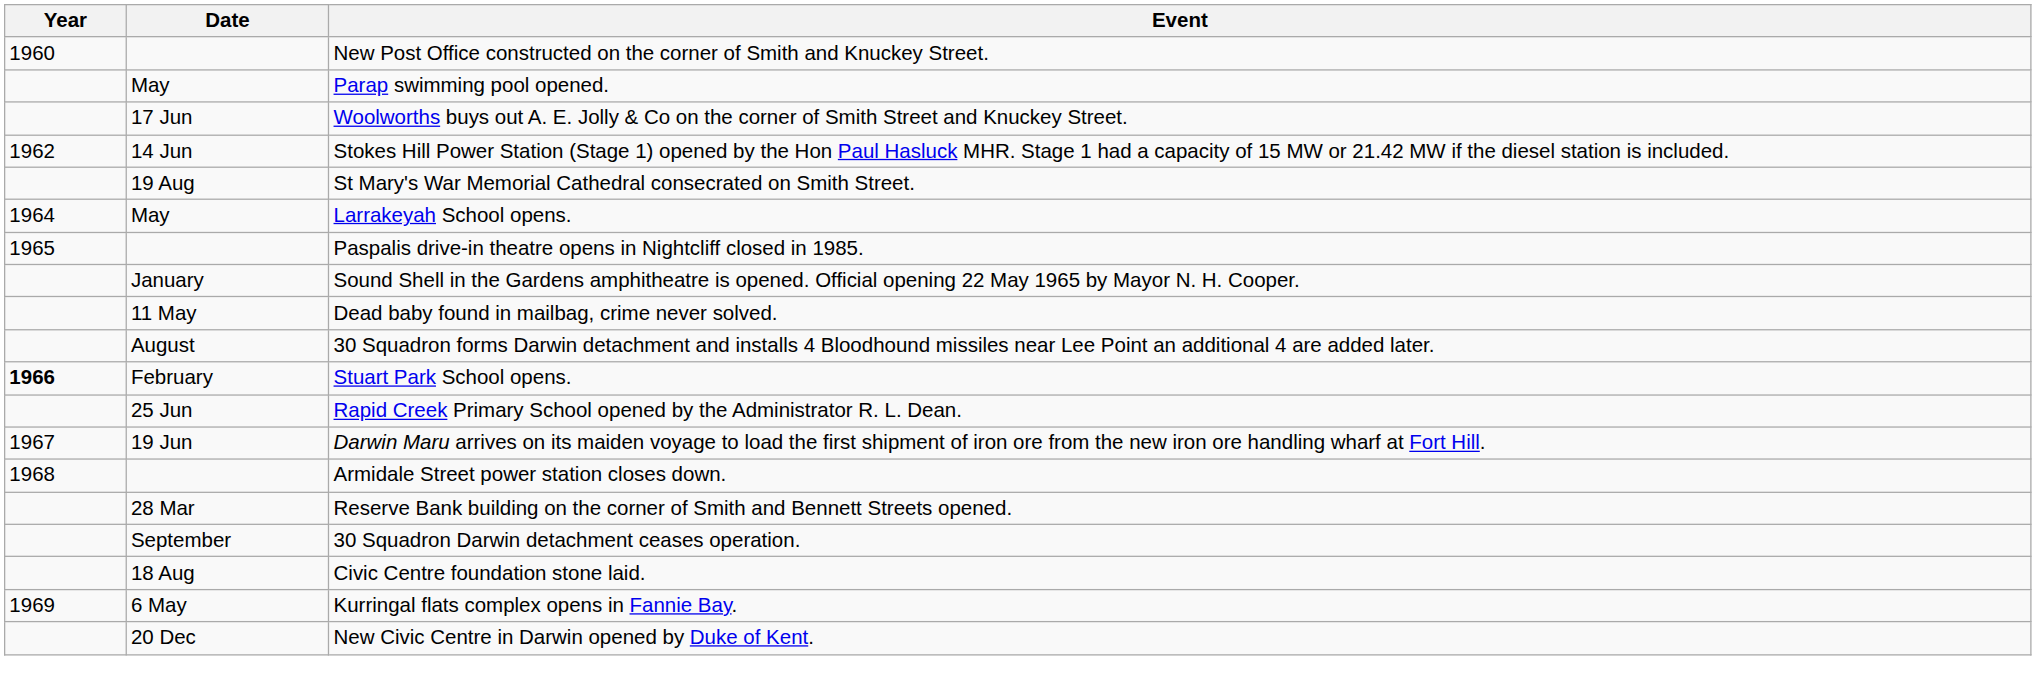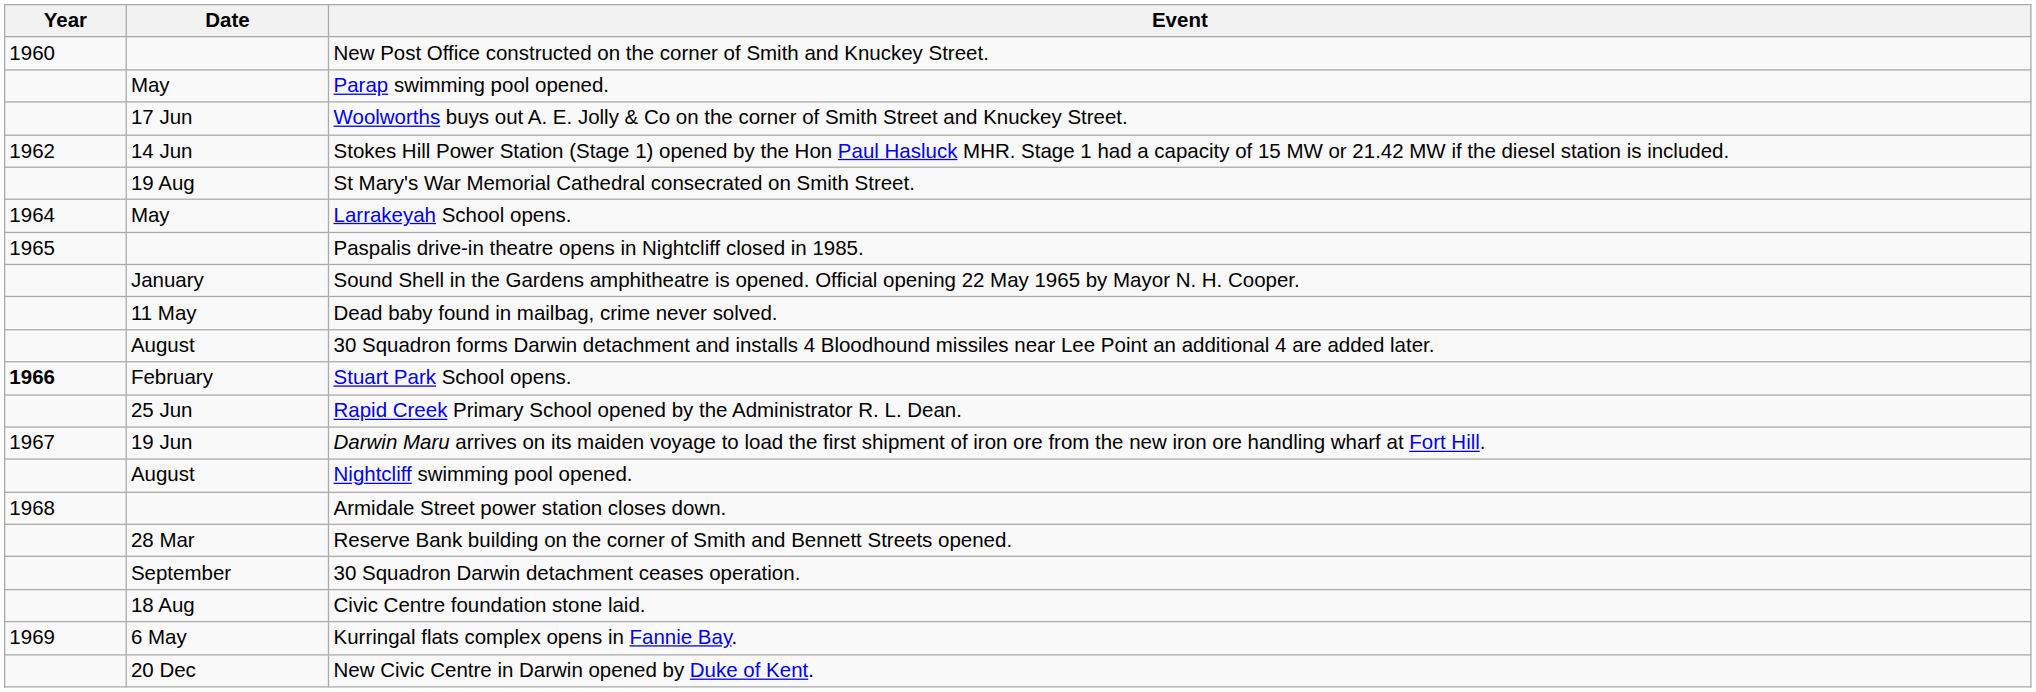 <table class="wikitable" style="width:100%">
 <tr>
 <th style="width:6%">Year</th>
 <th style="width:10%">Date</th>
 <th>Event</th>
 </tr>
 <tr>
 <td>1960</td>
 <td></td>
 <td>New Post Office constructed on the corner of Smith and Knuckey Street.</td>
 </tr>
 <tr>
 <td></td>
 <td>May</td>
 <td><a href='#'>Parap</a> swimming pool opened.</td>
 </tr>
 <tr>
 <td></td>
 <td>17 Jun</td>
 <td><a href='#'>Woolworths</a> buys out A. E. Jolly & Co on the corner of Smith Street and Knuckey Street.</td>
 </tr>
 <tr>
 <td>1962</td>
 <td>14 Jun</td>
 <td>Stokes Hill Power Station (Stage 1) opened by the Hon <a href='#'>Paul Hasluck</a> MHR. Stage 1 had a capacity of 15 MW or 21.42 MW if the diesel station is included.</td>
 </tr>
 <tr>
 <td></td>
 <td>19 Aug</td>
 <td>St Mary's War Memorial Cathedral consecrated on Smith Street.</td>
 </tr>
 <tr>
 <td>1964</td>
 <td>May</td>
 <td><a href='#'>Larrakeyah</a> School opens.</td>
 </tr>
 <tr>
 <td>1965</td>
 <td></td>
 <td>Paspalis drive-in theatre opens in Nightcliff closed in 1985.</td>
 </tr>
 <tr>
 <td></td>
 <td>January</td>
 <td>Sound Shell in the Gardens amphitheatre is opened. Official opening 22 May 1965 by Mayor N. H. Cooper.</td>
 </tr>
 <tr>
 <td></td>
 <td>11 May</td>
 <td>Dead baby found in mailbag, crime never solved.</td>
 </tr>
 <tr>
 <td></td>
 <td>August</td>
 <td>30 Squadron forms Darwin detachment and installs 4 Bloodhound missiles near Lee Point an additional 4 are added later.</td>
 </tr>
 <tr>
 <td><strong>1966</strong></td>
 <td>February</td>
 <td><a href='#'>Stuart Park</a> School opens.</td>
 </tr>
 <tr>
 <td></td>
 <td>25 Jun</td>
 <td><a href='#'>Rapid Creek</a> Primary School opened by the Administrator R. L. Dean.</td>
 </tr>
 <tr>
 <td>1967</td>
 <td>19 Jun</td>
 <td><em>Darwin Maru</em> arrives on its maiden voyage to load the first shipment of iron ore from the new iron ore handling wharf at <a href='#'>Fort Hill</a>.</td>
 </tr>
 <tr>
+<td></td>
+<td>August</td>
+<td><a href='#'>Nightcliff</a> swimming pool opened.</td>
+</tr>
+<tr>
 <td>1968</td>
 <td></td>
 <td>Armidale Street power station closes down.</td>
 </tr>
 <tr>
 <td></td>
 <td>28 Mar</td>
 <td>Reserve Bank building on the corner of Smith and Bennett Streets opened.</td>
 </tr>
 <tr>
 <td></td>
 <td>September</td>
 <td>30 Squadron Darwin detachment ceases operation.</td>
 </tr>
 <tr>
 <td></td>
 <td>18 Aug</td>
 <td>Civic Centre foundation stone laid.</td>
 </tr>
 <tr>
 <td>1969</td>
 <td>6 May</td>
 <td>Kurringal flats complex opens in <a href='#'>Fannie Bay</a>.</td>
 </tr>
 <tr>
 <td></td>
 <td>20 Dec</td>
 <td>New Civic Centre in Darwin opened by <a href='#'>Duke of Kent</a>.</td>
 </tr>
 </table>
